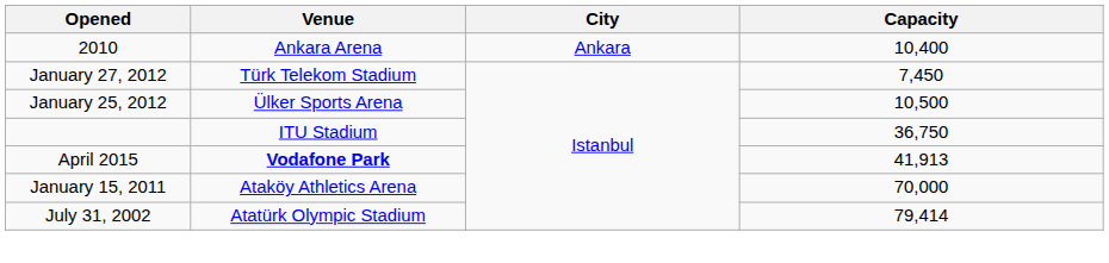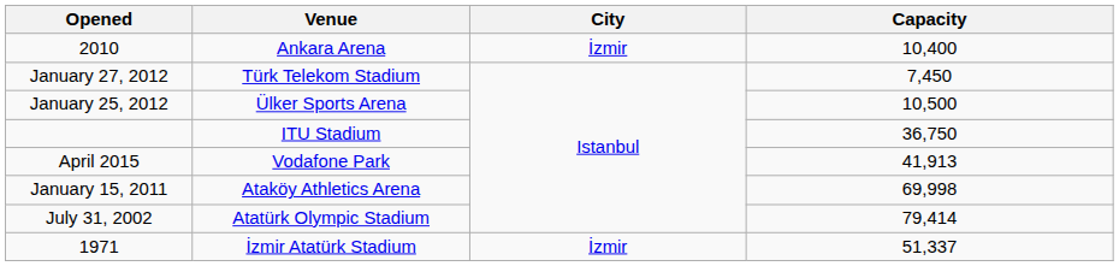 <table class="sortable wikitable" style="text-align:center;">
 <tr>
 <th scope="col" style="width:10em;">Opened</th>
 <th scope="col" style="width:15em;">Venue</th>
 <th scope="col" style="width:15em;">City</th>
 <th scope="col" style="width:20em;">Capacity</th>
 </tr>
 <tr>
 <td>2010</td>
 <td><a href='#'>Ankara Arena</a></td>
-<td><a href='#'>Ankara</a></td>
+<td><a href='#'>İzmir</a></td>
 <td>10,400</td>
 </tr>
 <tr>
 <td>January 27, 2012</td>
 <td><a href='#'>Türk Telekom Stadium</a></td>
 <td rowspan="6"><a href='#'>Istanbul</a></td>
 <td>7,450</td>
 </tr>
 <tr>
 <td>January 25, 2012</td>
 <td><a href='#'>Ülker Sports Arena</a></td>
 <td>10,500</td>
 </tr>
 <tr>
 <td></td>
 <td><a href='#'>ITU Stadium</a></td>
 <td>36,750</td>
 </tr>
 <tr>
 <td>April 2015</td>
-<td><strong><a href='#'>Vodafone Park</a></strong></td>
+<td><a href='#'>Vodafone Park</a></td>
 <td>41,913</td>
 </tr>
 <tr>
 <td>January 15, 2011</td>
 <td><a href='#'>Ataköy Athletics Arena</a></td>
-<td>70,000</td>
+<td>69,998</td>
 </tr>
 <tr>
 <td>July 31, 2002</td>
 <td><a href='#'>Atatürk Olympic Stadium</a></td>
 <td>79,414</td>
 </tr>
+<tr>
+<td>1971</td>
+<td><a href='#'>İzmir Atatürk Stadium</a></td>
+<td><a href='#'>İzmir</a></td>
+<td>51,337</td>
+</tr>
 </table>
